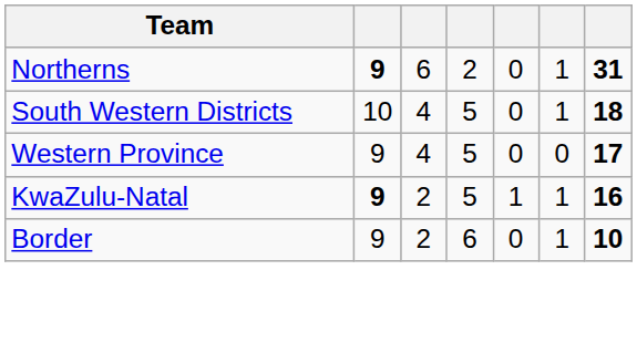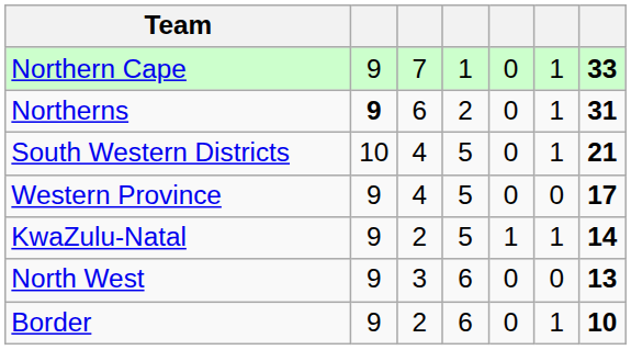 <table class="wikitable" style="text-align:center">
 <tr>
 <th style="width:200px">Team</th>
 <th width="20"></th>
 <th width="20"></th>
 <th width="20"></th>
 <th width="20"></th>
 <th width="20"></th>
 <th width="20"></th>
+</tr>
+<tr style="background:#cfc">
+<td style="text-align:left;"><a href='#'>Northern Cape</a></td>
+<td>9</td>
+<td>7</td>
+<td>1</td>
+<td>0</td>
+<td>1</td>
+<td><strong>33</strong></td>
 </tr>
 <tr>
 <td style="text-align:left;"><a href='#'>Northerns</a></td>
 <td><strong>9</strong></td>
 <td>6</td>
 <td>2</td>
 <td>0</td>
 <td>1</td>
 <td><strong>31</strong></td>
 </tr>
 <tr>
 <td style="text-align:left;"><a href='#'>South Western Districts</a></td>
 <td>10</td>
 <td>4</td>
 <td>5</td>
 <td>0</td>
 <td>1</td>
-<td><strong>18</strong></td>
+<td><strong>21</strong></td>
 </tr>
 <tr>
 <td style="text-align:left;"><a href='#'>Western Province</a></td>
 <td>9</td>
 <td>4</td>
 <td>5</td>
 <td>0</td>
 <td>0</td>
 <td><strong>17</strong></td>
 </tr>
 <tr>
 <td style="text-align:left;"><a href='#'>KwaZulu-Natal</a></td>
-<td><strong>9</strong></td>
+<td>9</td>
 <td>2</td>
 <td>5</td>
 <td>1</td>
 <td>1</td>
-<td><strong>16</strong></td>
+<td><strong>14</strong></td>
+</tr>
+<tr>
+<td style="text-align:left;"><a href='#'>North West</a></td>
+<td>9</td>
+<td>3</td>
+<td>6</td>
+<td>0</td>
+<td>0</td>
+<td><strong>13</strong></td>
 </tr>
 <tr>
 <td style="text-align:left;"><a href='#'>Border</a></td>
 <td>9</td>
 <td>2</td>
 <td>6</td>
 <td>0</td>
 <td>1</td>
 <td><strong>10</strong></td>
 </tr>
 </table>
